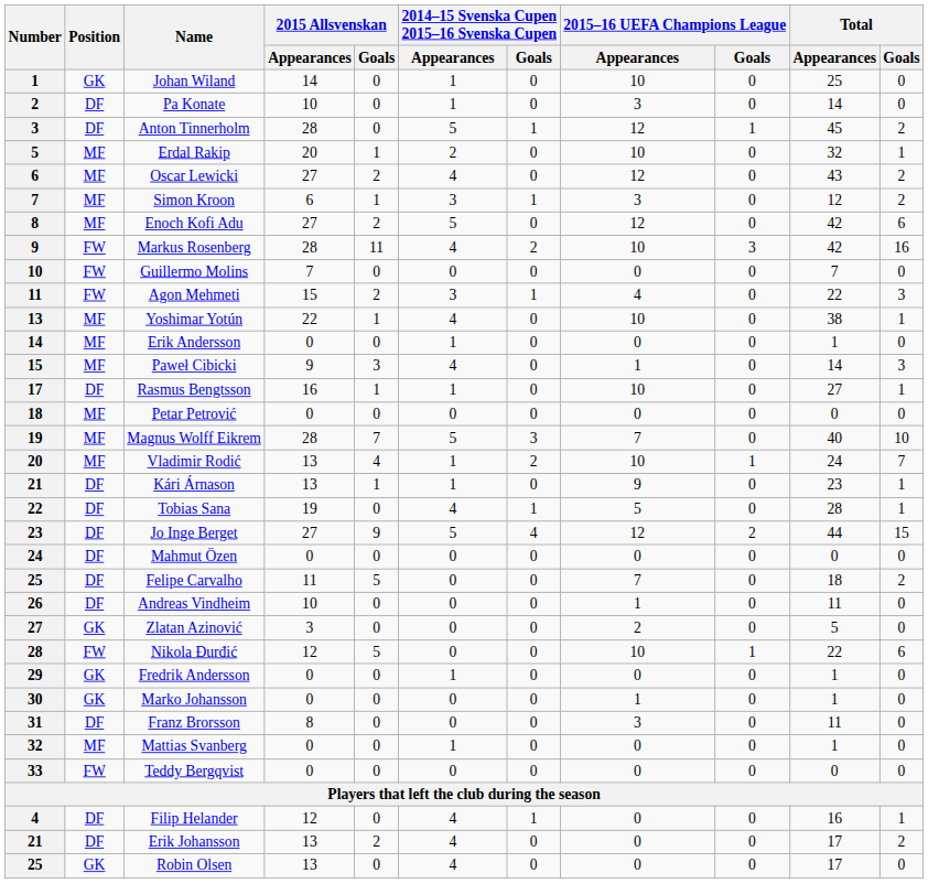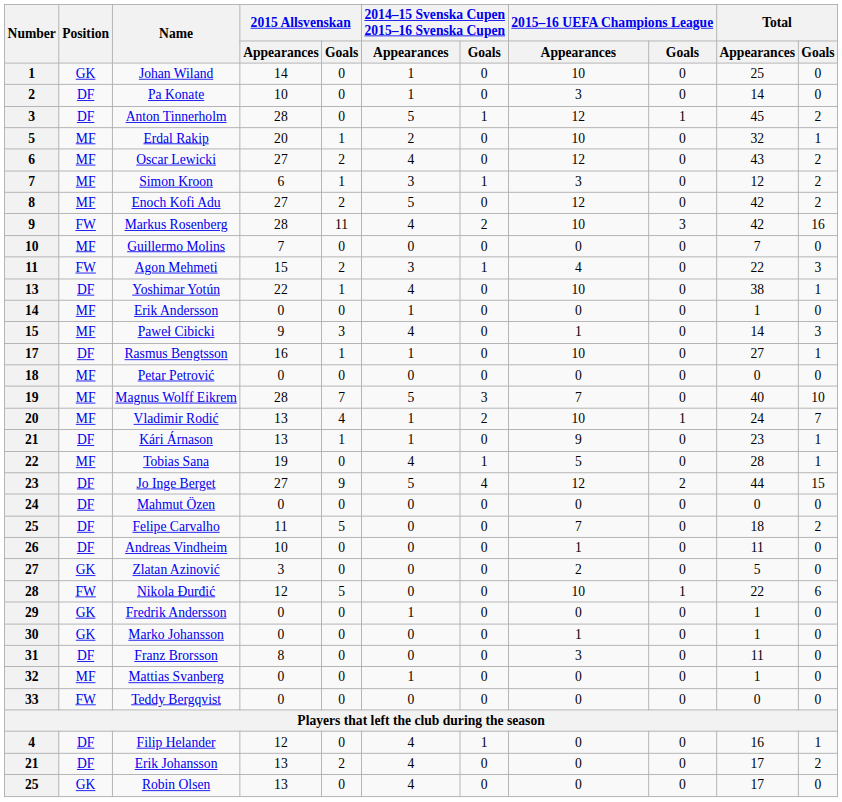 <table class="wikitable sortable plainrowheaders" style="text-align:center">
 <tr>
 <th rowspan="2" scope="col">Number</th>
 <th rowspan="2" scope="col">Position</th>
 <th rowspan="2" scope="col">Name</th>
 <th colspan="2"><a href='#'>2015 Allsvenskan</a></th>
 <th colspan="2"><a href='#'>2014–15 Svenska Cupen</a><br><a href='#'>2015–16 Svenska Cupen</a></th>
 <th colspan="2"><a href='#'>2015–16 UEFA Champions League</a></th>
 <th colspan="2">Total</th>
 </tr>
 <tr>
 <th>Appearances</th>
 <th>Goals</th>
 <th>Appearances</th>
 <th>Goals</th>
 <th>Appearances</th>
 <th>Goals</th>
 <th>Appearances</th>
 <th>Goals</th>
 </tr>
 <tr>
 <th style="text-align:center" scope="row">1</th>
 <td><a href='#'>GK</a></td>
 <td><a href='#'>Johan Wiland</a><br></td>
 <td>14</td>
 <td>0<br></td>
 <td>1</td>
 <td>0<br></td>
 <td>10</td>
 <td>0<br></td>
 <td>25</td>
 <td>0</td>
 </tr>
 <tr>
 <th style="text-align:center" scope="row">2</th>
 <td><a href='#'>DF</a></td>
 <td><a href='#'>Pa Konate</a><br></td>
 <td>10</td>
 <td>0<br></td>
 <td>1</td>
 <td>0<br></td>
 <td>3</td>
 <td>0<br></td>
 <td>14</td>
 <td>0</td>
 </tr>
 <tr>
 <th style="text-align:center" scope="row">3</th>
 <td><a href='#'>DF</a></td>
 <td><a href='#'>Anton Tinnerholm</a><br></td>
 <td>28</td>
 <td>0<br></td>
 <td>5</td>
 <td>1<br></td>
 <td>12</td>
 <td>1<br></td>
 <td>45</td>
 <td>2</td>
 </tr>
 <tr>
 <th style="text-align:center" scope="row">5</th>
 <td><a href='#'>MF</a></td>
 <td><a href='#'>Erdal Rakip</a><br></td>
 <td>20</td>
 <td>1<br></td>
 <td>2</td>
 <td>0<br></td>
 <td>10</td>
 <td>0<br></td>
 <td>32</td>
 <td>1</td>
 </tr>
 <tr>
 <th style="text-align:center" scope="row">6</th>
 <td><a href='#'>MF</a></td>
 <td><a href='#'>Oscar Lewicki</a><br></td>
 <td>27</td>
 <td>2<br></td>
 <td>4</td>
 <td>0<br></td>
 <td>12</td>
 <td>0<br></td>
 <td>43</td>
 <td>2</td>
 </tr>
 <tr>
 <th style="text-align:center" scope="row">7</th>
 <td><a href='#'>MF</a></td>
 <td><a href='#'>Simon Kroon</a><br></td>
 <td>6</td>
 <td>1<br></td>
 <td>3</td>
 <td>1<br></td>
 <td>3</td>
 <td>0<br></td>
 <td>12</td>
 <td>2</td>
 </tr>
 <tr>
 <th style="text-align:center" scope="row">8</th>
 <td><a href='#'>MF</a></td>
 <td><a href='#'>Enoch Kofi Adu</a><br></td>
 <td>27</td>
 <td>2<br></td>
 <td>5</td>
 <td>0<br></td>
 <td>12</td>
 <td>0<br></td>
 <td>42</td>
-<td>6</td>
+<td>2</td>
 </tr>
 <tr>
 <th style="text-align:center" scope="row">9</th>
 <td><a href='#'>FW</a></td>
 <td><a href='#'>Markus Rosenberg</a><br></td>
 <td>28</td>
 <td>11<br></td>
 <td>4</td>
 <td>2<br></td>
 <td>10</td>
 <td>3<br></td>
 <td>42</td>
 <td>16</td>
 </tr>
 <tr>
 <th style="text-align:center" scope="row">10</th>
-<td><a href='#'>FW</a></td>
+<td><a href='#'>MF</a></td>
 <td><a href='#'>Guillermo Molins</a><br></td>
 <td>7</td>
 <td>0<br></td>
 <td>0</td>
 <td>0<br></td>
 <td>0</td>
 <td>0<br></td>
 <td>7</td>
 <td>0</td>
 </tr>
 <tr>
 <th style="text-align:center" scope="row">11</th>
 <td><a href='#'>FW</a></td>
 <td><a href='#'>Agon Mehmeti</a><br></td>
 <td>15</td>
 <td>2<br></td>
 <td>3</td>
 <td>1<br></td>
 <td>4</td>
 <td>0<br></td>
 <td>22</td>
 <td>3</td>
 </tr>
 <tr>
 <th style="text-align:center" scope="row">13</th>
-<td><a href='#'>MF</a></td>
+<td><a href='#'>DF</a></td>
 <td><a href='#'>Yoshimar Yotún</a><br></td>
 <td>22</td>
 <td>1<br></td>
 <td>4</td>
 <td>0<br></td>
 <td>10</td>
 <td>0<br></td>
 <td>38</td>
 <td>1</td>
 </tr>
 <tr>
 <th style="text-align:center" scope="row">14</th>
 <td><a href='#'>MF</a></td>
 <td><a href='#'>Erik Andersson</a><br></td>
 <td>0</td>
 <td>0<br></td>
 <td>1</td>
 <td>0<br></td>
 <td>0</td>
 <td>0<br></td>
 <td>1</td>
 <td>0</td>
 </tr>
 <tr>
 <th style="text-align:center" scope="row">15</th>
 <td><a href='#'>MF</a></td>
 <td><a href='#'>Paweł Cibicki</a><br></td>
 <td>9</td>
 <td>3<br></td>
 <td>4</td>
 <td>0<br></td>
 <td>1</td>
 <td>0<br></td>
 <td>14</td>
 <td>3</td>
 </tr>
 <tr>
 <th style="text-align:center" scope="row">17</th>
 <td><a href='#'>DF</a></td>
 <td><a href='#'>Rasmus Bengtsson</a><br></td>
 <td>16</td>
 <td>1<br></td>
 <td>1</td>
 <td>0<br></td>
 <td>10</td>
 <td>0<br></td>
 <td>27</td>
 <td>1</td>
 </tr>
 <tr>
 <th style="text-align:center" scope="row">18</th>
 <td><a href='#'>MF</a></td>
 <td><a href='#'>Petar Petrović</a><br></td>
 <td>0</td>
 <td>0<br></td>
 <td>0</td>
 <td>0<br></td>
 <td>0</td>
 <td>0<br></td>
 <td>0</td>
 <td>0</td>
 </tr>
 <tr>
 <th style="text-align:center" scope="row">19</th>
 <td><a href='#'>MF</a></td>
 <td><a href='#'>Magnus Wolff Eikrem</a><br></td>
 <td>28</td>
 <td>7<br></td>
 <td>5</td>
 <td>3<br></td>
 <td>7</td>
 <td>0<br></td>
 <td>40</td>
 <td>10</td>
 </tr>
 <tr>
 <th style="text-align:center" scope="row">20</th>
 <td><a href='#'>MF</a></td>
 <td><a href='#'>Vladimir Rodić</a><br></td>
 <td>13</td>
 <td>4<br></td>
 <td>1</td>
 <td>2<br></td>
 <td>10</td>
 <td>1<br></td>
 <td>24</td>
 <td>7</td>
 </tr>
 <tr>
 <th style="text-align:center" scope="row">21</th>
 <td><a href='#'>DF</a></td>
 <td><a href='#'>Kári Árnason</a><br></td>
 <td>13</td>
 <td>1<br></td>
 <td>1</td>
 <td>0<br></td>
 <td>9</td>
 <td>0<br></td>
 <td>23</td>
 <td>1</td>
 </tr>
 <tr>
 <th style="text-align:center" scope="row">22</th>
-<td><a href='#'>DF</a></td>
+<td><a href='#'>MF</a></td>
 <td><a href='#'>Tobias Sana</a><br></td>
 <td>19</td>
 <td>0<br></td>
 <td>4</td>
 <td>1<br></td>
 <td>5</td>
 <td>0<br></td>
 <td>28</td>
 <td>1</td>
 </tr>
 <tr>
 <th style="text-align:center" scope="row">23</th>
 <td><a href='#'>DF</a></td>
 <td><a href='#'>Jo Inge Berget</a><br></td>
 <td>27</td>
 <td>9<br></td>
 <td>5</td>
 <td>4<br></td>
 <td>12</td>
 <td>2<br></td>
 <td>44</td>
 <td>15</td>
 </tr>
 <tr>
 <th style="text-align:center" scope="row">24</th>
 <td><a href='#'>DF</a></td>
 <td><a href='#'>Mahmut Özen</a><br></td>
 <td>0</td>
 <td>0<br></td>
 <td>0</td>
 <td>0<br></td>
 <td>0</td>
 <td>0<br></td>
 <td>0</td>
 <td>0</td>
 </tr>
 <tr>
 <th style="text-align:center" scope="row">25</th>
 <td><a href='#'>DF</a></td>
 <td><a href='#'>Felipe Carvalho</a><br></td>
 <td>11</td>
 <td>5<br></td>
 <td>0</td>
 <td>0<br></td>
 <td>7</td>
 <td>0<br></td>
 <td>18</td>
 <td>2</td>
 </tr>
 <tr>
 <th style="text-align:center" scope="row">26</th>
 <td><a href='#'>DF</a></td>
 <td><a href='#'>Andreas Vindheim</a><br></td>
 <td>10</td>
 <td>0<br></td>
 <td>0</td>
 <td>0<br></td>
 <td>1</td>
 <td>0<br></td>
 <td>11</td>
 <td>0</td>
 </tr>
 <tr>
 <th style="text-align:center" scope="row">27</th>
 <td><a href='#'>GK</a></td>
 <td><a href='#'>Zlatan Azinović</a><br></td>
 <td>3</td>
 <td>0<br></td>
 <td>0</td>
 <td>0<br></td>
 <td>2</td>
 <td>0<br></td>
 <td>5</td>
 <td>0</td>
 </tr>
 <tr>
 <th style="text-align:center" scope="row">28</th>
 <td><a href='#'>FW</a></td>
 <td><a href='#'>Nikola Đurđić</a><br></td>
 <td>12</td>
 <td>5<br></td>
 <td>0</td>
 <td>0<br></td>
 <td>10</td>
 <td>1<br></td>
 <td>22</td>
 <td>6</td>
 </tr>
 <tr>
 <th style="text-align:center" scope="row">29</th>
 <td><a href='#'>GK</a></td>
 <td><a href='#'>Fredrik Andersson</a><br></td>
 <td>0</td>
 <td>0<br></td>
 <td>1</td>
 <td>0<br></td>
 <td>0</td>
 <td>0<br></td>
 <td>1</td>
 <td>0</td>
 </tr>
 <tr>
 <th style="text-align:center" scope="row">30</th>
 <td><a href='#'>GK</a></td>
 <td><a href='#'>Marko Johansson</a><br></td>
 <td>0</td>
 <td>0<br></td>
 <td>0</td>
 <td>0<br></td>
 <td>1</td>
 <td>0<br></td>
 <td>1</td>
 <td>0</td>
 </tr>
 <tr>
 <th style="text-align:center" scope="row">31</th>
 <td><a href='#'>DF</a></td>
 <td><a href='#'>Franz Brorsson</a><br></td>
 <td>8</td>
 <td>0<br></td>
 <td>0</td>
 <td>0<br></td>
 <td>3</td>
 <td>0<br></td>
 <td>11</td>
 <td>0</td>
 </tr>
 <tr>
 <th style="text-align:center" scope="row">32</th>
 <td><a href='#'>MF</a></td>
 <td><a href='#'>Mattias Svanberg</a><br></td>
 <td>0</td>
 <td>0<br></td>
 <td>1</td>
 <td>0<br></td>
 <td>0</td>
 <td>0<br></td>
 <td>1</td>
 <td>0</td>
 </tr>
 <tr>
 <th style="text-align:center" scope="row">33</th>
 <td><a href='#'>FW</a></td>
 <td><a href='#'>Teddy Bergqvist</a><br></td>
 <td>0</td>
 <td>0<br></td>
 <td>0</td>
 <td>0<br></td>
 <td>0</td>
 <td>0<br></td>
 <td>0</td>
 <td>0</td>
 </tr>
 <tr>
 <th colspan="11" scope="col">Players that left the club during the season</th>
 </tr>
 <tr>
 <th style="text-align:center" scope="row">4</th>
 <td><a href='#'>DF</a></td>
 <td><a href='#'>Filip Helander</a><br></td>
 <td>12</td>
 <td>0<br></td>
 <td>4</td>
 <td>1<br></td>
 <td>0</td>
 <td>0<br></td>
 <td>16</td>
 <td>1</td>
 </tr>
 <tr>
 <th style="text-align:center" scope="row">21</th>
 <td><a href='#'>DF</a></td>
 <td><a href='#'>Erik Johansson</a><br></td>
 <td>13</td>
 <td>2<br></td>
 <td>4</td>
 <td>0<br></td>
 <td>0</td>
 <td>0<br></td>
 <td>17</td>
 <td>2</td>
 </tr>
 <tr>
 <th style="text-align:center" scope="row">25</th>
 <td><a href='#'>GK</a></td>
 <td><a href='#'>Robin Olsen</a><br></td>
 <td>13</td>
 <td>0<br></td>
 <td>4</td>
 <td>0<br></td>
 <td>0</td>
 <td>0<br></td>
 <td>17</td>
 <td>0</td>
 </tr>
 </table>
